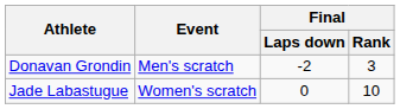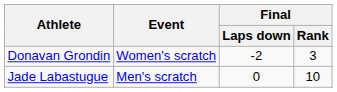 <table class="wikitable" style="font-size:90%">
 <tr>
 <th rowspan=2>Athlete</th>
 <th rowspan=2>Event</th>
 <th colspan=2>Final</th>
 </tr>
 <tr>
 <th>Laps down</th>
 <th>Rank</th>
 </tr>
 <tr align=center>
 <td align=left><a href='#'>Donavan Grondin</a></td>
-<td align=left><a href='#'>Men's scratch</a></td>
+<td align=left><a href='#'>Women's scratch</a></td>
 <td>-2</td>
 <td>3</td>
 </tr>
 <tr align=center>
 <td align=left><a href='#'>Jade Labastugue</a></td>
-<td align=left><a href='#'>Women's scratch</a></td>
+<td align=left><a href='#'>Men's scratch</a></td>
 <td>0</td>
 <td>10</td>
 </tr>
 </table>
